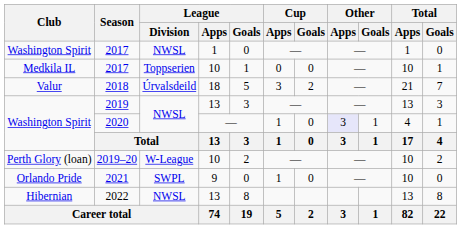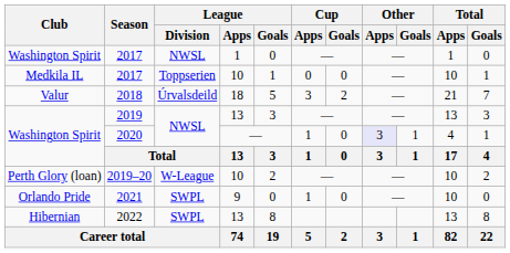 <table class="wikitable" style="text-align: center;">
 <tr>
 <th rowspan="2">Club</th>
 <th rowspan="2">Season</th>
 <th colspan="3">League</th>
 <th colspan="2">Cup</th>
 <th colspan="2">Other</th>
 <th colspan="2">Total</th>
 </tr>
 <tr>
 <th>Division</th>
 <th>Apps</th>
 <th>Goals</th>
 <th>Apps</th>
 <th>Goals</th>
 <th>Apps</th>
 <th>Goals</th>
 <th>Apps</th>
 <th>Goals</th>
 </tr>
 <tr>
 <td><a href='#'>Washington Spirit</a></td>
 <td><a href='#'>2017</a></td>
 <td><a href='#'>NWSL</a></td>
 <td>1</td>
 <td>0</td>
 <td colspan="2">—</td>
 <td colspan="2">—</td>
 <td>1</td>
 <td>0</td>
 </tr>
 <tr>
 <td><a href='#'>Medkila IL</a></td>
 <td><a href='#'>2017</a></td>
 <td><a href='#'>Toppserien</a></td>
 <td>10</td>
 <td>1</td>
 <td>0</td>
 <td>0</td>
 <td colspan="2">—</td>
 <td>10</td>
 <td>1</td>
 </tr>
 <tr>
 <td><a href='#'>Valur</a></td>
 <td><a href='#'>2018</a></td>
 <td><a href='#'>Úrvalsdeild</a></td>
 <td>18</td>
 <td>5</td>
 <td>3</td>
 <td>2</td>
 <td colspan="2">—</td>
 <td>21</td>
 <td>7</td>
 </tr>
 <tr>
 <td rowspan="3"><a href='#'>Washington Spirit</a></td>
 <td><a href='#'>2019</a></td>
 <td rowspan="2"><a href='#'>NWSL</a></td>
 <td>13</td>
 <td>3</td>
 <td colspan="2">—</td>
 <td colspan="2">—</td>
 <td>13</td>
 <td>3</td>
 </tr>
 <tr>
 <td><a href='#'>2020</a></td>
 <td colspan="2">—</td>
 <td>1</td>
 <td>0</td>
 <td style="background: lavender;">3</td>
 <td>1</td>
 <td>4</td>
 <td>1</td>
 </tr>
 <tr>
 <th colspan="2">Total</th>
 <th>13</th>
 <th>3</th>
 <th>1</th>
 <th>0</th>
 <th>3</th>
 <th>1</th>
 <th>17</th>
 <th>4</th>
 </tr>
 <tr>
 <td><a href='#'>Perth Glory</a> (loan)</td>
 <td><a href='#'>2019–20</a></td>
 <td><a href='#'>W-League</a></td>
 <td>10</td>
 <td>2</td>
 <td colspan="2">—</td>
 <td colspan="2">—</td>
 <td>10</td>
 <td>2</td>
 </tr>
 <tr>
 <td><a href='#'>Orlando Pride</a></td>
 <td><a href='#'>2021</a></td>
 <td><a href='#'>SWPL</a></td>
 <td>9</td>
 <td>0</td>
 <td>1</td>
 <td>0</td>
 <td colspan="2">—</td>
 <td>10</td>
 <td>0</td>
 </tr>
 <tr>
 <td><a href='#'>Hibernian</a></td>
 <td>2022</td>
-<td><a href='#'>NWSL</a></td>
+<td><a href='#'>SWPL</a></td>
 <td>13</td>
 <td>8</td>
 <td></td>
 <td></td>
 <td></td>
 <td></td>
 <td>13</td>
 <td>8</td>
 </tr>
 <tr>
 <th colspan="3">Career total</th>
 <th>74</th>
 <th>19</th>
 <th>5</th>
 <th>2</th>
 <th>3</th>
 <th>1</th>
 <th>82</th>
 <th>22</th>
 </tr>
 </table>
